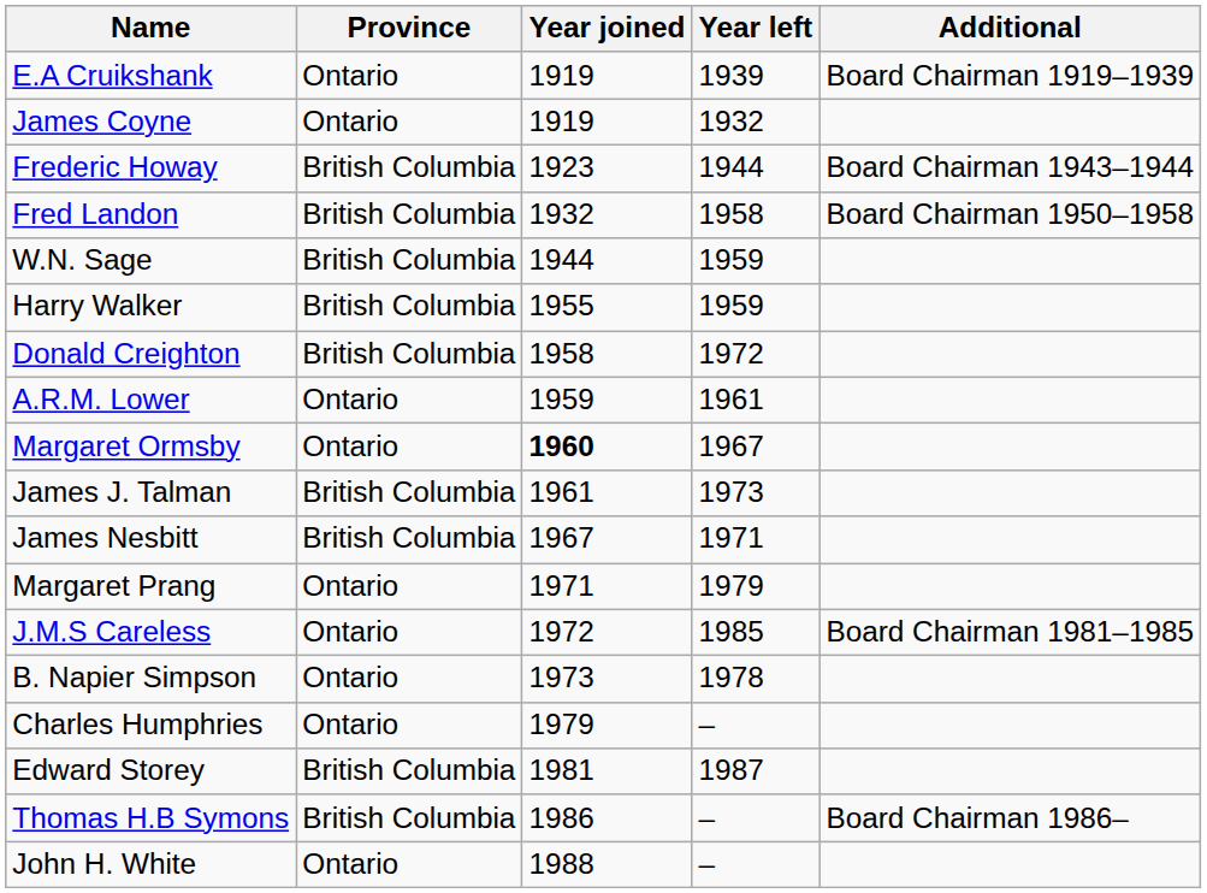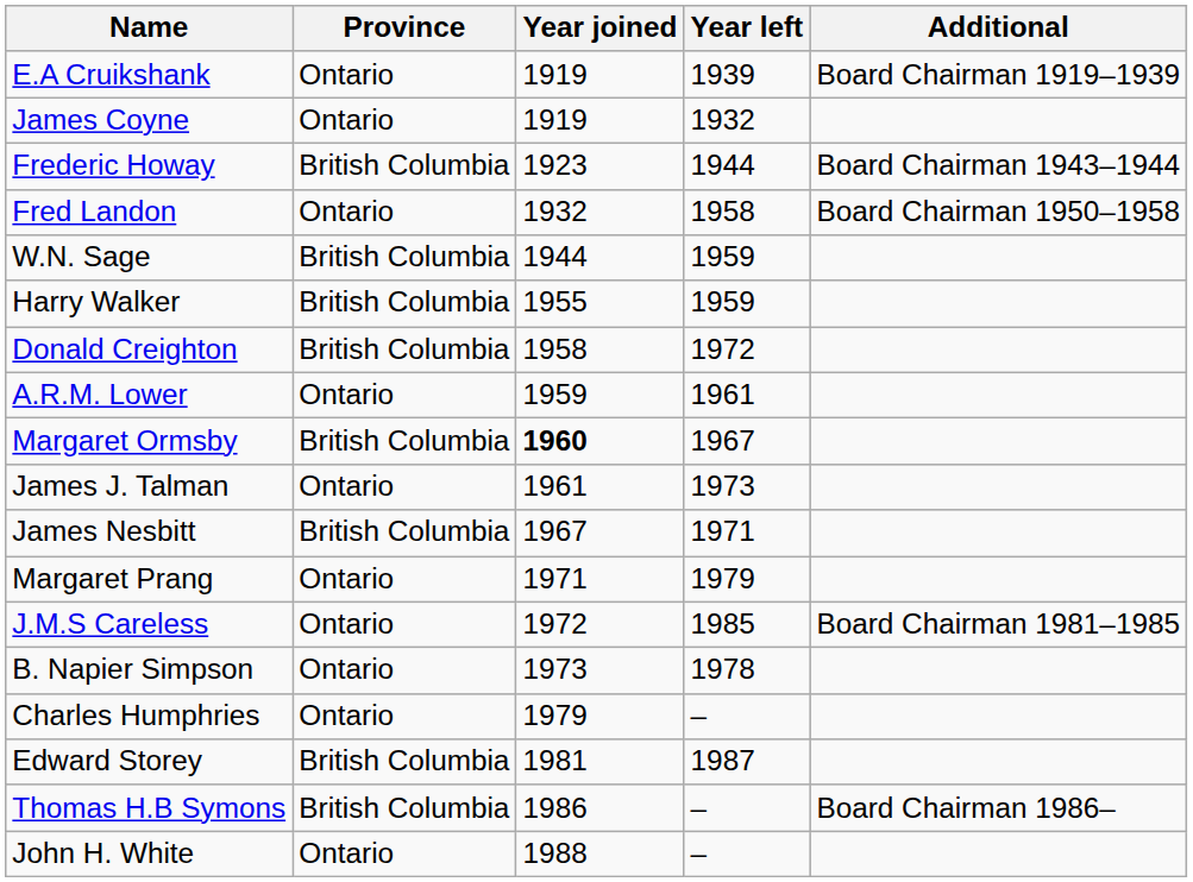 <table class="wikitable sortable sticky-header" style=text-align:left" style="margin:1em auto;">
 <tr>
 <th>Name</th>
 <th>Province</th>
 <th>Year joined</th>
 <th>Year left</th>
 <th>Additional</th>
 </tr>
 <tr>
 <td><a href='#'>E.A Cruikshank</a></td>
 <td>Ontario</td>
 <td>1919</td>
 <td>1939</td>
 <td>Board Chairman 1919–1939</td>
 </tr>
 <tr>
 <td><a href='#'>James Coyne</a></td>
 <td>Ontario</td>
 <td>1919</td>
 <td>1932</td>
 <td></td>
 </tr>
 <tr>
 <td><a href='#'>Frederic Howay</a></td>
 <td>British Columbia</td>
 <td>1923</td>
 <td>1944</td>
 <td>Board Chairman 1943–1944</td>
 </tr>
 <tr>
 <td><a href='#'>Fred Landon</a></td>
-<td>British Columbia</td>
+<td>Ontario</td>
 <td>1932</td>
 <td>1958</td>
 <td>Board Chairman 1950–1958</td>
 </tr>
 <tr>
 <td>W.N. Sage</td>
 <td>British Columbia</td>
 <td>1944</td>
 <td>1959</td>
 <td></td>
 </tr>
 <tr>
 <td>Harry Walker</td>
 <td>British Columbia</td>
 <td>1955</td>
 <td>1959</td>
 <td></td>
 </tr>
 <tr>
 <td><a href='#'>Donald Creighton</a></td>
 <td>British Columbia</td>
 <td>1958</td>
 <td>1972</td>
 <td></td>
 </tr>
 <tr>
 <td><a href='#'>A.R.M. Lower</a></td>
 <td>Ontario</td>
 <td>1959</td>
 <td>1961</td>
 <td></td>
 </tr>
 <tr>
 <td><a href='#'>Margaret Ormsby</a></td>
-<td>Ontario</td>
+<td>British Columbia</td>
 <td><strong>1960</strong></td>
 <td>1967</td>
 <td></td>
 </tr>
 <tr>
 <td>James J. Talman</td>
-<td>British Columbia</td>
+<td>Ontario</td>
 <td>1961</td>
 <td>1973</td>
 <td></td>
 </tr>
 <tr>
 <td>James Nesbitt</td>
 <td>British Columbia</td>
 <td>1967</td>
 <td>1971</td>
 <td></td>
 </tr>
 <tr>
 <td>Margaret Prang</td>
 <td>Ontario</td>
 <td>1971</td>
 <td>1979</td>
 <td></td>
 </tr>
 <tr>
 <td><a href='#'>J.M.S Careless</a></td>
 <td>Ontario</td>
 <td>1972</td>
 <td>1985</td>
 <td>Board Chairman 1981–1985</td>
 </tr>
 <tr>
 <td>B. Napier Simpson</td>
 <td>Ontario</td>
 <td>1973</td>
 <td>1978</td>
 <td></td>
 </tr>
 <tr>
 <td>Charles Humphries</td>
 <td>Ontario</td>
 <td>1979</td>
 <td>–</td>
 <td></td>
 </tr>
 <tr>
 <td>Edward Storey</td>
 <td>British Columbia</td>
 <td>1981</td>
 <td>1987</td>
 <td></td>
 </tr>
 <tr>
 <td><a href='#'>Thomas H.B Symons</a></td>
 <td>British Columbia</td>
 <td>1986</td>
 <td>–</td>
 <td>Board Chairman 1986–</td>
 </tr>
 <tr>
 <td>John H. White</td>
 <td>Ontario</td>
 <td>1988</td>
 <td>–</td>
 <td></td>
 </tr>
 </table>
